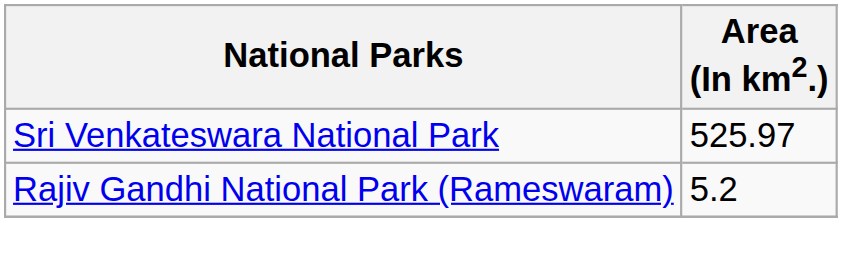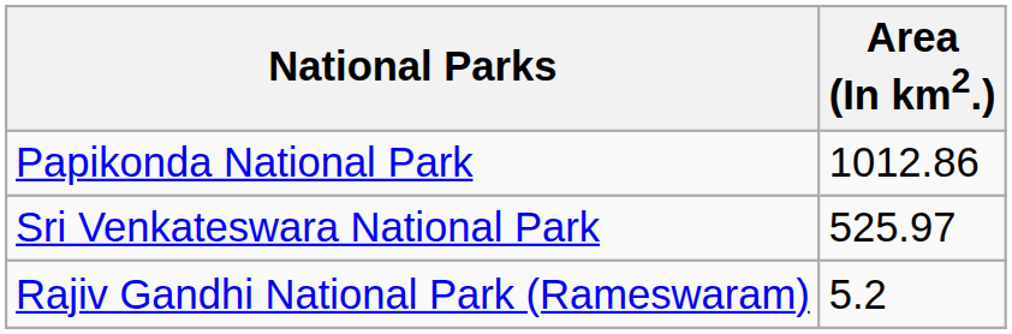 <table class="wikitable">
 <tr>
 <th>National Parks</th>
 <th>Area<br>(In km<sup>2</sup>.)</th>
+</tr>
+<tr>
+<td><a href='#'>Papikonda National Park</a></td>
+<td>1012.86</td>
 </tr>
 <tr>
 <td><a href='#'>Sri Venkateswara National Park</a></td>
 <td>525.97</td>
 </tr>
 <tr>
 <td><a href='#'>Rajiv Gandhi  National Park (Rameswaram)</a></td>
 <td>5.2</td>
 </tr>
 <tr>
 </tr>
 </table>
